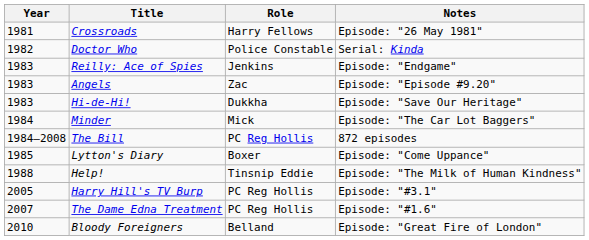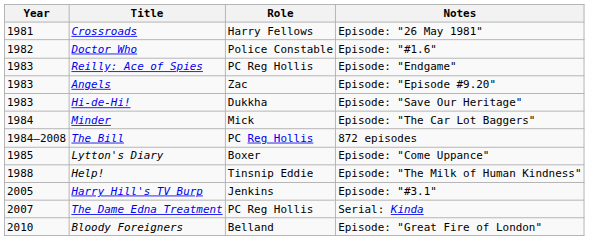 <table class="wikitable sortable">
 <tr>
 <th>Year</th>
 <th>Title</th>
 <th>Role</th>
 <th class="unsortable">Notes</th>
 </tr>
 <tr>
 <td>1981</td>
 <td><a href='#'><em>Crossroads</em></a></td>
 <td>Harry Fellows</td>
 <td>Episode: "26 May 1981"</td>
 </tr>
 <tr>
 <td>1982</td>
 <td><em><a href='#'>Doctor Who</a></em></td>
 <td>Police Constable</td>
-<td>Serial: <em><a href='#'>Kinda</a></em></td>
+<td>Episode: "#1.6"</td>
 </tr>
 <tr>
 <td>1983</td>
 <td><a href='#'><em>Reilly: Ace of Spies</em></a></td>
-<td>Jenkins</td>
+<td>PC Reg Hollis</td>
 <td>Episode: "Endgame"</td>
 </tr>
 <tr>
 <td>1983</td>
 <td><a href='#'><em>Angels</em></a></td>
 <td>Zac</td>
 <td>Episode: "Episode #9.20"</td>
 </tr>
 <tr>
 <td>1983</td>
 <td><em><a href='#'>Hi-de-Hi!</a></em></td>
 <td>Dukkha</td>
 <td>Episode: "Save Our Heritage"</td>
 </tr>
 <tr>
 <td>1984</td>
 <td><a href='#'><em>Minder</em></a></td>
 <td>Mick</td>
 <td>Episode: "The Car Lot Baggers"</td>
 </tr>
 <tr>
 <td>1984–2008</td>
 <td><em><a href='#'>The Bill</a></em></td>
 <td>PC <a href='#'>Reg Hollis</a></td>
 <td>872 episodes</td>
 </tr>
 <tr>
 <td>1985</td>
 <td><em>Lytton's Diary</em></td>
 <td>Boxer</td>
 <td>Episode: "Come Uppance"</td>
 </tr>
 <tr>
 <td>1988</td>
 <td><em>Help!</em></td>
 <td>Tinsnip Eddie</td>
 <td>Episode: "The Milk of Human Kindness"</td>
 </tr>
 <tr>
 <td>2005</td>
 <td><em><a href='#'>Harry Hill's TV Burp</a></em></td>
-<td>PC Reg Hollis</td>
+<td>Jenkins</td>
 <td>Episode: "#3.1"</td>
 </tr>
 <tr>
 <td>2007</td>
 <td><em><a href='#'>The Dame Edna Treatment</a></em></td>
 <td>PC Reg Hollis</td>
-<td>Episode: "#1.6"</td>
+<td>Serial: <em><a href='#'>Kinda</a></em></td>
 </tr>
 <tr>
 <td>2010</td>
 <td><em>Bloody Foreigners</em></td>
 <td>Belland</td>
 <td>Episode: "Great Fire of London"</td>
 </tr>
 </table>
